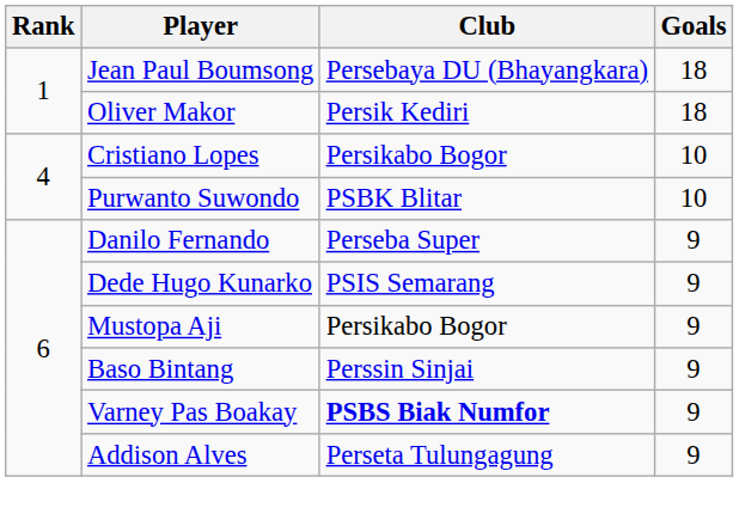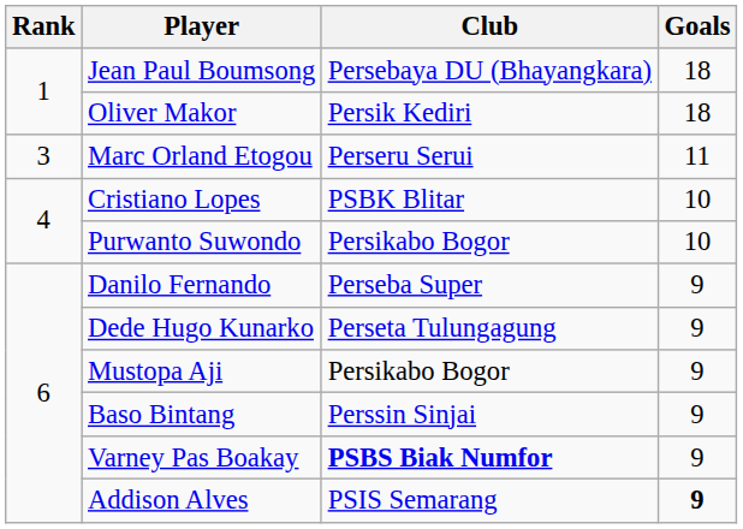 <table class="wikitable" style="text-align:center">
 <tr>
 <th>Rank</th>
 <th>Player</th>
 <th>Club</th>
 <th>Goals</th>
 </tr>
 <tr>
 <td rowspan="2">1</td>
 <td align="left"> <a href='#'>Jean Paul Boumsong</a></td>
 <td align="left"><a href='#'>Persebaya DU (Bhayangkara)</a></td>
 <td>18</td>
 </tr>
 <tr>
 <td align="left"> <a href='#'>Oliver Makor</a></td>
 <td align="left"><a href='#'>Persik Kediri</a></td>
 <td>18</td>
 </tr>
 <tr>
+<td rowspan="1">3</td>
+<td align="left"><a href='#'>Marc Orland Etogou</a></td>
+<td align="left"><a href='#'>Perseru Serui</a></td>
+<td>11</td>
+</tr>
+<tr>
 <td rowspan="2">4</td>
 <td align="left"><a href='#'>Cristiano Lopes</a></td>
-<td align="left"><a href='#'>Persikabo Bogor</a></td>
+<td align="left"><a href='#'>PSBK Blitar</a></td>
 <td>10</td>
 </tr>
 <tr>
 <td align="left"><a href='#'>Purwanto Suwondo</a></td>
-<td align="left"><a href='#'>PSBK Blitar</a></td>
+<td align="left"><a href='#'>Persikabo Bogor</a></td>
 <td>10</td>
 </tr>
 <tr>
 <td rowspan="6">6</td>
 <td align="left"><a href='#'>Danilo Fernando</a></td>
 <td align="left"><a href='#'>Perseba Super</a></td>
 <td>9</td>
 </tr>
 <tr>
 <td align="left"><a href='#'>Dede Hugo Kunarko</a></td>
-<td align="left"><a href='#'>PSIS Semarang</a></td>
+<td align="left"><a href='#'>Perseta Tulungagung</a></td>
 <td>9</td>
 </tr>
 <tr>
 <td align="left"><a href='#'>Mustopa Aji</a></td>
 <td align="left">Persikabo Bogor</td>
 <td>9</td>
 </tr>
 <tr>
 <td align="left"><a href='#'>Baso Bintang</a></td>
 <td align="left"><a href='#'>Perssin Sinjai</a></td>
 <td>9</td>
 </tr>
 <tr>
 <td align="left"><a href='#'>Varney Pas Boakay</a></td>
 <td align="left"><strong><a href='#'>PSBS Biak Numfor</a></strong></td>
 <td>9</td>
 </tr>
 <tr>
 <td align="left"><a href='#'>Addison Alves</a></td>
-<td align="left"><a href='#'>Perseta Tulungagung</a></td>
-<td>9</td>
+<td align="left"><a href='#'>PSIS Semarang</a></td>
+<td><strong>9</strong></td>
 </tr>
 </table>
